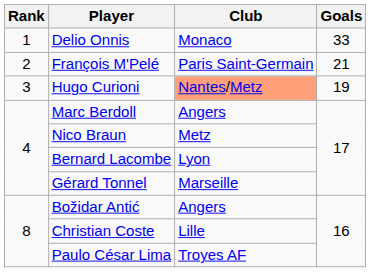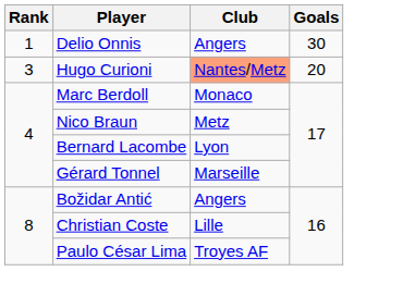 <table class="wikitable" style="text-align:center">
 <tr>
 <th>Rank</th>
 <th>Player</th>
 <th>Club</th>
 <th>Goals</th>
 </tr>
 <tr>
 <td>1</td>
 <td align="left"> <a href='#'>Delio Onnis</a></td>
-<td align="left"><a href='#'>Monaco</a></td>
-<td>33</td>
-</tr>
-<tr>
-<td>2</td>
-<td align="left"> <a href='#'>François M'Pelé</a></td>
-<td align="left"><a href='#'>Paris Saint-Germain</a></td>
-<td>21</td>
+<td align="left"><a href='#'>Angers</a></td>
+<td>30</td>
 </tr>
 <tr>
 <td>3</td>
 <td align="left"> <a href='#'>Hugo Curioni</a></td>
 <td align="left" style="background: lightsalmon;"><a href='#'>Nantes</a>/<a href='#'>Metz</a></td>
-<td>19</td>
+<td>20</td>
 </tr>
 <tr>
 <td rowspan="4">4</td>
 <td align="left"> <a href='#'>Marc Berdoll</a></td>
-<td align="left"><a href='#'>Angers</a></td>
+<td align="left"><a href='#'>Monaco</a></td>
 <td rowspan="4">17</td>
 </tr>
 <tr>
 <td align="left"> <a href='#'>Nico Braun</a></td>
 <td align="left"><a href='#'>Metz</a></td>
 </tr>
 <tr>
 <td align="left"> <a href='#'>Bernard Lacombe</a></td>
 <td align="left"><a href='#'>Lyon</a></td>
 </tr>
 <tr>
 <td align="left"> <a href='#'>Gérard Tonnel</a></td>
 <td align="left"><a href='#'>Marseille</a></td>
 </tr>
 <tr>
 <td rowspan="3">8</td>
 <td align="left"> <a href='#'>Božidar Antić</a></td>
 <td align="left"><a href='#'>Angers</a></td>
 <td rowspan="3">16</td>
 </tr>
 <tr>
 <td align="left"> <a href='#'>Christian Coste</a></td>
 <td align="left"><a href='#'>Lille</a></td>
 </tr>
 <tr>
 <td align="left"> <a href='#'>Paulo César Lima</a></td>
 <td align="left"><a href='#'>Troyes AF</a></td>
 </tr>
 </table>
